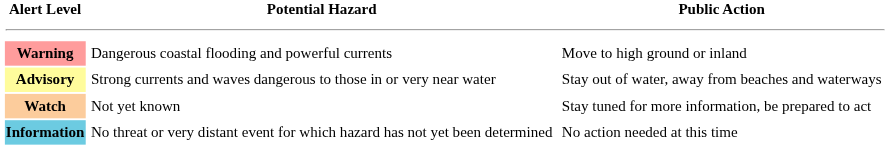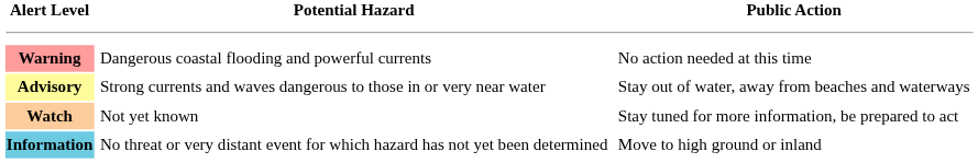 <table class="toccolours">
 <tr>
 <th>Alert Level</th>
 <th>Potential Hazard</th>
 <th>Public Action</th>
 </tr>
 <tr>
 <td colspan="3"><hr></td>
 </tr>
 <tr>
 <th style="background:#ff9c9c">Warning</th>
 <td style="padding:4px">Dangerous coastal flooding and powerful currents</td>
-<td style="padding:4px">Move to high ground or inland</td>
+<td style="padding:4px">No action needed at this time</td>
 </tr>
 <tr>
 <th style="background:#fffc9c">Advisory</th>
 <td style="padding:4px">Strong currents and waves dangerous to those in or very near water</td>
 <td style="padding:4px">Stay out of water, away from beaches and waterways</td>
 </tr>
 <tr>
 <th style="background:#fccc9c">Watch</th>
 <td style="padding:4px">Not yet known</td>
 <td style="padding:4px">Stay tuned for more information, be prepared to act</td>
 </tr>
 <tr>
 <th style="background:#6ccbe1">Information</th>
 <td style="padding:4px">No threat or very distant event for which hazard has not yet been determined</td>
-<td style="padding:4px">No action needed at this time</td>
+<td style="padding:4px">Move to high ground or inland</td>
 </tr>
 </table>
